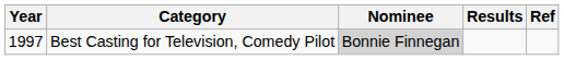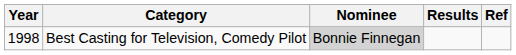 <table class="wikitable">
 <tr>
 <th>Year</th>
 <th>Category</th>
 <th>Nominee</th>
 <th>Results</th>
 <th>Ref</th>
 </tr>
 <tr>
-<td>1997</td>
+<td>1998</td>
 <td>Best Casting for Television, Comedy Pilot</td>
 <td style="background: lightgrey;">Bonnie Finnegan</td>
 <td></td>
 <td></td>
 </tr>
 </table>
